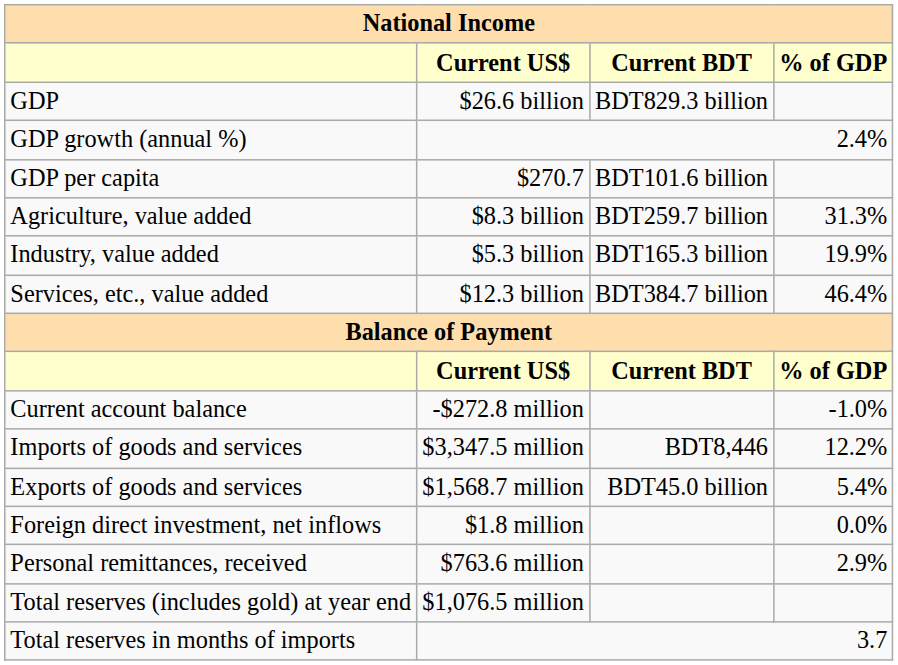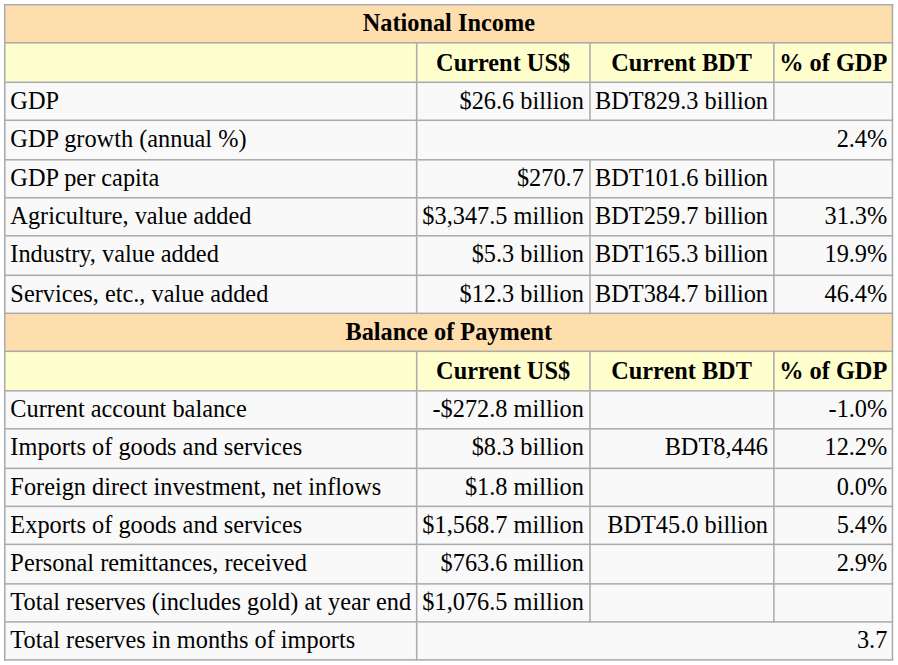 <table class="wikitable">
 <tr>
 <th colspan="4" style="background: #ffdead;">National Income</th>
 </tr>
 <tr>
 <th style="background: #ffffcd;"></th>
 <th style="background: #ffffcd;">Current US$</th>
 <th style="background: #ffffcd;">Current BDT</th>
 <th style="background: #ffffcd;">% of GDP</th>
 </tr>
 <tr>
 <td>GDP</td>
 <td style="text-align: right;">$26.6 billion</td>
 <td style="text-align: right;">BDT829.3 billion</td>
 <td style="text-align: right;"></td>
 </tr>
 <tr>
 <td>GDP growth (annual %)</td>
 <td colspan="3"  style="text-align: right;">2.4%</td>
 </tr>
 <tr>
 <td>GDP per capita</td>
 <td style="text-align: right;">$270.7</td>
 <td style="text-align: right;">BDT101.6 billion</td>
 <td style="text-align: right;"></td>
 </tr>
 <tr>
 <td>Agriculture, value added</td>
-<td style="text-align: right;">$8.3 billion</td>
+<td style="text-align: right;">$3,347.5 million</td>
 <td style="text-align: right;">BDT259.7 billion</td>
 <td style="text-align: right;">31.3%</td>
 </tr>
 <tr>
 <td>Industry, value added</td>
 <td style="text-align: right;">$5.3 billion</td>
 <td style="text-align: right;">BDT165.3 billion</td>
 <td style="text-align: right;">19.9%</td>
 </tr>
 <tr>
 <td>Services, etc., value added</td>
 <td style="text-align: right;">$12.3 billion</td>
 <td style="text-align: right;">BDT384.7 billion</td>
 <td style="text-align: right;">46.4%</td>
 </tr>
 <tr>
 <th colspan="4" style="background: #ffdead;">Balance of Payment</th>
 </tr>
 <tr>
 <th style="background: #ffffcd;"></th>
 <th style="background: #ffffcd;">Current US$</th>
 <th style="background: #ffffcd;">Current BDT</th>
 <th style="background: #ffffcd;">% of GDP</th>
 </tr>
 <tr>
 <td>Current account balance</td>
 <td style="text-align: right;">-$272.8 million</td>
 <td style="text-align: right;"></td>
 <td style="text-align: right;">-1.0%</td>
 </tr>
 <tr>
 <td>Imports of goods and services</td>
-<td style="text-align: right;">$3,347.5 million</td>
+<td style="text-align: right;">$8.3 billion</td>
 <td style="text-align: right;">BDT8,446</td>
 <td style="text-align: right;">12.2%</td>
+</tr>
+<tr>
+<td>Foreign direct investment, net inflows</td>
+<td style="text-align: right;">$1.8 million</td>
+<td style="text-align: right;"></td>
+<td style="text-align: right;">0.0%</td>
 </tr>
 <tr>
 <td>Exports of goods and services</td>
 <td style="text-align: right;">$1,568.7 million</td>
 <td style="text-align: right;">BDT45.0 billion</td>
 <td style="text-align: right;">5.4%</td>
-</tr>
-<tr>
-<td>Foreign direct investment, net inflows</td>
-<td style="text-align: right;">$1.8 million</td>
-<td style="text-align: right;"></td>
-<td style="text-align: right;">0.0%</td>
 </tr>
 <tr>
 <td>Personal remittances, received</td>
 <td style="text-align: right;">$763.6 million</td>
 <td style="text-align: right;"></td>
 <td style="text-align: right;">2.9%</td>
 </tr>
 <tr>
 <td>Total reserves (includes gold) at year end</td>
 <td style="text-align: right;">$1,076.5 million</td>
 <td style="text-align: right;"></td>
 <td style="text-align: right;"></td>
 </tr>
 <tr>
 <td>Total reserves in months of imports</td>
 <td colspan="3"  style="text-align: right;">3.7</td>
 </tr>
 </table>
